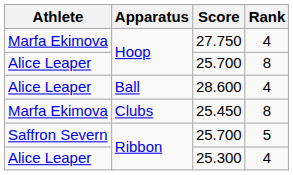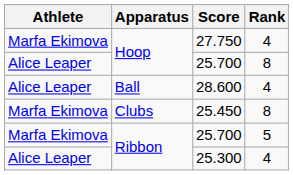 <table class=wikitable style=font-size:90%;text-align:center>
 <tr>
 <th>Athlete</th>
 <th>Apparatus</th>
 <th>Score</th>
 <th>Rank</th>
 </tr>
 <tr align=center>
 <td align=left><a href='#'>Marfa Ekimova</a></td>
 <td align=left rowspan=2><a href='#'>Hoop</a></td>
 <td>27.750</td>
 <td>4</td>
 </tr>
 <tr>
 <td align=left><a href='#'>Alice Leaper</a></td>
 <td>25.700</td>
 <td>8</td>
 </tr>
 <tr align=center>
 <td align=left><a href='#'>Alice Leaper</a></td>
 <td align=left><a href='#'>Ball</a></td>
 <td>28.600</td>
 <td>4</td>
 </tr>
 <tr align=center>
 <td align=left><a href='#'>Marfa Ekimova</a></td>
 <td align=left><a href='#'>Clubs</a></td>
 <td>25.450</td>
 <td>8</td>
 </tr>
 <tr align=center>
-<td align=left><a href='#'>Saffron Severn</a></td>
+<td align=left><a href='#'>Marfa Ekimova</a></td>
 <td align=left rowspan=2><a href='#'>Ribbon</a></td>
 <td>25.700</td>
 <td>5</td>
 </tr>
 <tr>
 <td align=left><a href='#'>Alice Leaper</a></td>
 <td>25.300</td>
 <td>4</td>
 </tr>
 </table>
